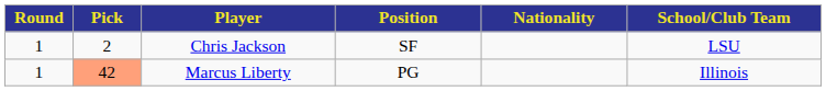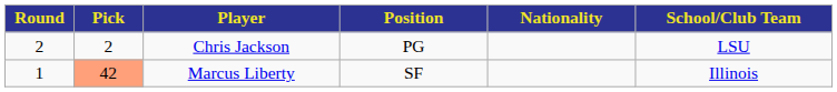 <table class="wikitable sortable sortable">
 <tr>
 <th style="background:#2c3292; color:#efe328; width:7%;">Round</th>
 <th style="background:#2c3292; color:#efe328; width:7%;">Pick</th>
 <th style="background:#2c3292; color:#efe328; width:20%;">Player</th>
 <th style="background:#2c3292; color:#efe328; width:15%;">Position</th>
 <th style="background:#2c3292; color:#efe328; width:15%;">Nationality</th>
 <th style="background:#2c3292; color:#efe328; width:20%;">School/Club Team</th>
 </tr>
 <tr style="text-align: center">
-<td>1</td>
+<td>2</td>
 <td>2</td>
 <td><a href='#'>Chris Jackson</a></td>
-<td>SF</td>
+<td>PG</td>
 <td></td>
 <td><a href='#'>LSU</a></td>
 </tr>
 <tr style="text-align: center">
 <td>1</td>
 <td style="background: lightsalmon;">42</td>
 <td><a href='#'>Marcus Liberty</a></td>
-<td>PG</td>
+<td>SF</td>
 <td></td>
 <td><a href='#'>Illinois</a></td>
 </tr>
 </table>
